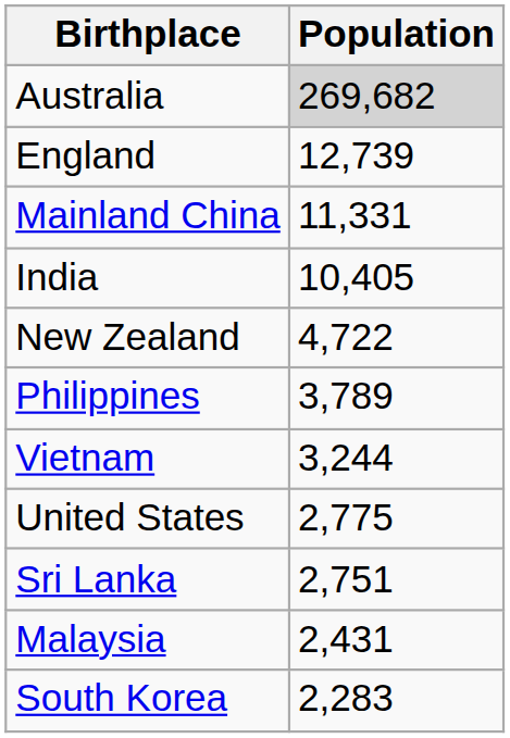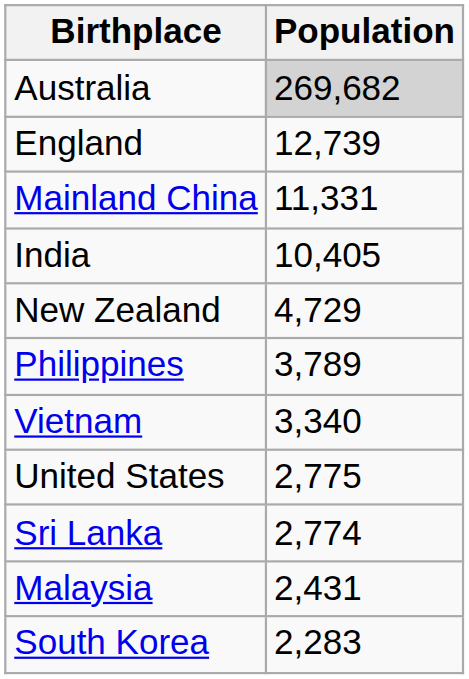 <table class="wikitable" style="float:right;">
 <tr>
 <th>Birthplace</th>
 <th>Population</th>
 </tr>
 <tr>
 <td>Australia</td>
 <td style="background: lightgrey;">269,682</td>
 </tr>
 <tr>
 <td>England</td>
 <td>12,739 </td>
 </tr>
 <tr>
 <td><a href='#'>Mainland China</a></td>
 <td>11,331 </td>
 </tr>
 <tr>
 <td>India</td>
 <td>10,405</td>
 </tr>
 <tr>
 <td>New Zealand</td>
-<td>4,722</td>
+<td>4,729</td>
 </tr>
 <tr>
 <td><a href='#'>Philippines</a></td>
 <td>3,789</td>
 </tr>
 <tr>
 <td><a href='#'>Vietnam</a></td>
-<td>3,244</td>
+<td>3,340</td>
 </tr>
 <tr>
 <td>United States</td>
 <td>2,775</td>
 </tr>
 <tr>
 <td><a href='#'>Sri Lanka</a></td>
-<td>2,751</td>
+<td>2,774</td>
 </tr>
 <tr>
 <td><a href='#'>Malaysia</a></td>
 <td>2,431</td>
 </tr>
 <tr>
 <td><a href='#'>South Korea</a></td>
 <td>2,283</td>
 </tr>
 </table>
